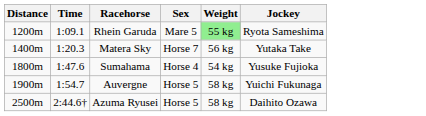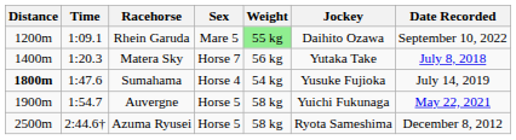 <table class="wikitable" style="text-align: center;">
 <tr>
 <th>Distance</th>
 <th>Time</th>
 <th>Racehorse</th>
 <th>Sex</th>
 <th>Weight</th>
 <th>Jockey</th>
+<th>Date Recorded</th>
 </tr>
 <tr>
 <td>1200m</td>
 <td>1:09.1</td>
 <td>Rhein Garuda</td>
 <td>Mare 5</td>
 <td style="background: lightgreen;">55 kg</td>
-<td>Ryota Sameshima</td>
+<td>Daihito Ozawa</td>
+<td>September 10, 2022</td>
 </tr>
 <tr>
 <td>1400m</td>
 <td>1:20.3</td>
 <td>Matera Sky</td>
 <td>Horse 7</td>
 <td>56 kg</td>
 <td>Yutaka Take</td>
+<td><a href='#'>July 8, 2018</a></td>
 </tr>
 <tr>
-<td>1800m</td>
+<td><strong>1800m</strong></td>
 <td>1:47.6</td>
 <td>Sumahama</td>
 <td>Horse 4</td>
 <td>54 kg</td>
 <td>Yusuke Fujioka</td>
+<td>July 14, 2019</td>
 </tr>
 <tr>
 <td>1900m</td>
 <td>1:54.7</td>
 <td>Auvergne</td>
 <td>Horse 5</td>
 <td>58 kg</td>
 <td>Yuichi Fukunaga</td>
+<td><a href='#'>May 22, 2021</a></td>
 </tr>
 <tr>
 <td>2500m</td>
 <td>2:44.6†</td>
 <td>Azuma Ryusei</td>
 <td>Horse 5</td>
 <td>58 kg</td>
-<td>Daihito Ozawa</td>
+<td>Ryota Sameshima</td>
+<td>December 8, 2012</td>
 </tr>
 </table>
